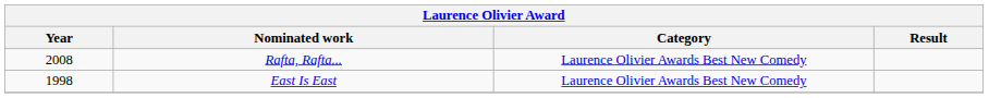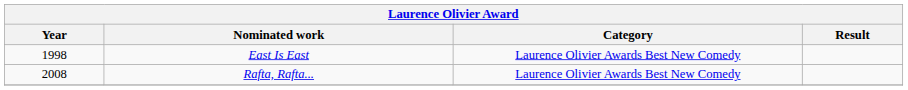 <table width="90%" class="wikitable">
 <tr>
 <th colspan="4" align="center"><a href='#'>Laurence Olivier Award</a></th>
 </tr>
 <tr>
 <th width="10%">Year</th>
 <th width="35%">Nominated work</th>
 <th width="35%">Category</th>
 <th width="10%">Result</th>
 </tr>
 <tr>
+<td align="center">1998</td>
+<td align="center"><em><a href='#'>East Is East</a></em></td>
+<td align="center"><a href='#'>Laurence Olivier Awards Best New Comedy</a></td>
+<td></td>
+</tr>
+<tr>
 <td align="center">2008</td>
 <td align="center"><em><a href='#'>Rafta, Rafta...</a></em></td>
 <td align="center"><a href='#'>Laurence Olivier Awards Best New Comedy</a></td>
 <td></td>
 </tr>
 <tr>
-<td align="center">1998</td>
-<td align="center"><em><a href='#'>East Is East</a></em></td>
-<td align="center"><a href='#'>Laurence Olivier Awards Best New Comedy</a></td>
-<td></td>
-</tr>
-<tr>
 </tr>
 </table>
